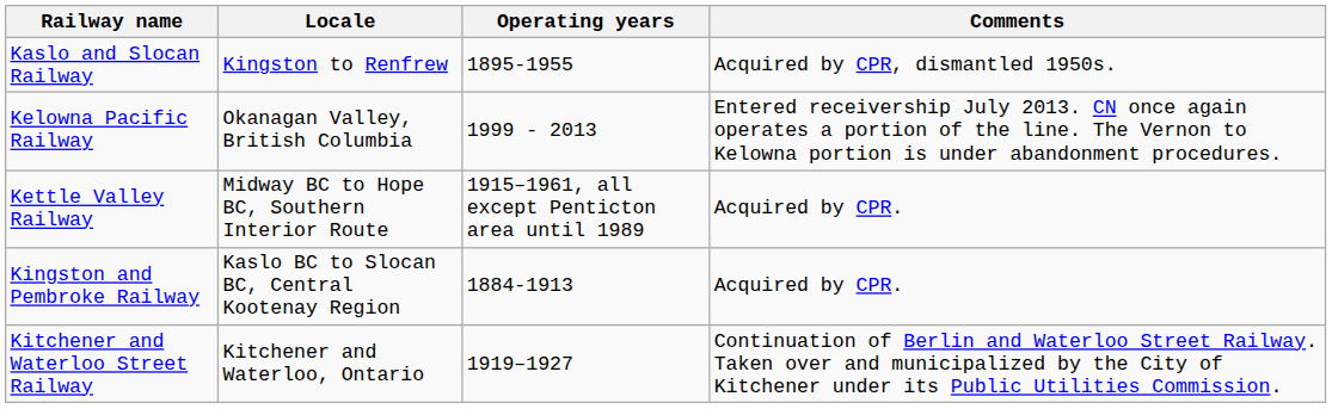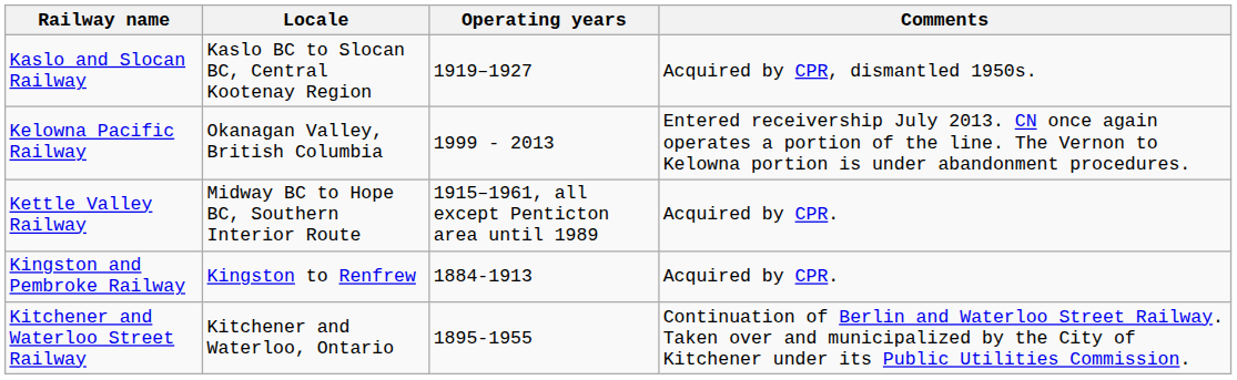 <table class="wikitable">
 <tr>
 <th>Railway name</th>
 <th>Locale</th>
 <th>Operating years</th>
 <th>Comments</th>
 </tr>
 <tr>
 <td><a href='#'>Kaslo and Slocan Railway</a></td>
-<td><a href='#'>Kingston</a> to <a href='#'>Renfrew</a></td>
-<td>1895-1955</td>
+<td>Kaslo BC to Slocan BC, Central Kootenay Region</td>
+<td>1919–1927</td>
 <td>Acquired by <a href='#'>CPR</a>, dismantled 1950s.</td>
 </tr>
 <tr>
 <td><a href='#'>Kelowna Pacific Railway</a></td>
 <td>Okanagan Valley, British Columbia</td>
 <td>1999 - 2013</td>
 <td>Entered receivership July 2013. <a href='#'>CN</a> once again operates a portion of the line. The Vernon to Kelowna portion is under abandonment procedures.</td>
 </tr>
 <tr>
 <td><a href='#'>Kettle Valley Railway</a></td>
 <td>Midway BC to Hope BC, Southern Interior Route</td>
 <td>1915–1961, all except Penticton area until 1989</td>
 <td>Acquired by <a href='#'>CPR</a>.</td>
 </tr>
 <tr>
 <td><a href='#'>Kingston and Pembroke Railway</a></td>
-<td>Kaslo BC to Slocan BC, Central Kootenay Region</td>
+<td><a href='#'>Kingston</a> to <a href='#'>Renfrew</a></td>
 <td>1884-1913</td>
 <td>Acquired by <a href='#'>CPR</a>.</td>
 </tr>
 <tr>
 <td><a href='#'>Kitchener and Waterloo Street Railway</a></td>
 <td>Kitchener and Waterloo, Ontario</td>
-<td>1919–1927</td>
+<td>1895-1955</td>
 <td>Continuation of <a href='#'>Berlin and Waterloo Street Railway</a>. Taken over and municipalized by the City of Kitchener under its <a href='#'>Public Utilities Commission</a>.</td>
 </tr>
 </table>
